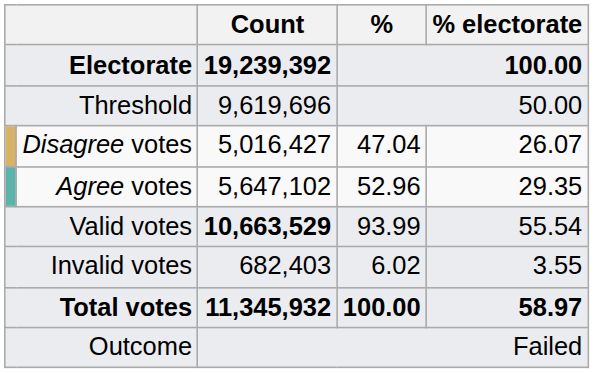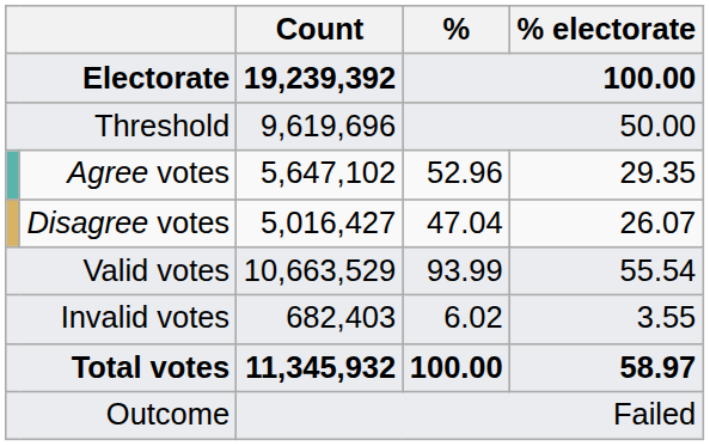 <table class="wikitable" style="text-align:right;">
 <tr>
 <th colspan="2"></th>
 <th>Count</th>
 <th>%</th>
 <th>% electorate</th>
 </tr>
 <tr style="background:#EAECF0;font-weight:bold;">
 <td colspan="2">Electorate</td>
 <td>19,239,392</td>
 <td colspan="2">100.00</td>
 </tr>
 <tr style="background:#EAECF0;">
 <td colspan="2">Threshold</td>
 <td>9,619,696</td>
 <td colspan="2">50.00</td>
 </tr>
 <tr>
+<td style="background-color:#5ab4ac;"></td>
+<td><em>Agree</em> votes</td>
+<td>5,647,102</td>
+<td>52.96</td>
+<td>29.35</td>
+</tr>
+<tr>
 <td style="background-color:#d8b365;"></td>
 <td><em>Disagree</em> votes</td>
 <td>5,016,427</td>
 <td>47.04</td>
 <td>26.07</td>
 </tr>
-<tr>
-<td style="background-color:#5ab4ac;"></td>
-<td><em>Agree</em> votes</td>
-<td>5,647,102</td>
-<td>52.96</td>
-<td>29.35</td>
-</tr>
 <tr style="background:#EAECF0;">
 <td colspan="2">Valid votes</td>
-<td><strong>10,663,529</strong></td>
+<td>10,663,529</td>
 <td>93.99</td>
 <td>55.54</td>
 </tr>
 <tr style="background:#EAECF0;">
 <td colspan="2">Invalid votes</td>
 <td>682,403</td>
 <td>6.02</td>
 <td>3.55</td>
 </tr>
 <tr style="background:#EAECF0;font-weight:bold;">
 <td colspan="2">Total votes</td>
 <td>11,345,932</td>
 <td>100.00</td>
 <td>58.97</td>
 </tr>
 <tr style="background:#EAECF0;">
 <td colspan="2">Outcome</td>
 <td colspan="3">Failed</td>
 </tr>
 </table>
